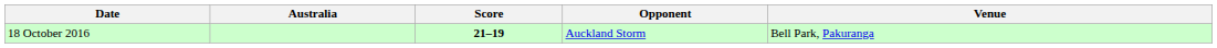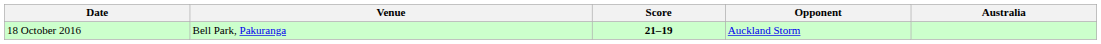 <table class="wikitable" style="width:100%">
 <tr>
 <th style="width:17%">Date</th>
-<th style="width:17%">Australia</th>
+<th>Venue</th>
 <th>Score</th>
 <th style="width:17%">Opponent</th>
-<th>Venue</th>
+<th style="width:17%">Australia</th>
 </tr>
 <tr bgcolor=#ccffcc>
 <td>18 October 2016</td>
-<td align=right></td>
+<td>Bell Park, <a href='#'>Pakuranga</a></td>
 <td align=center><strong>21–19</strong></td>
 <td> <a href='#'>Auckland Storm</a></td>
-<td>Bell Park, <a href='#'>Pakuranga</a></td>
+<td align=right></td>
 </tr>
 </table>
